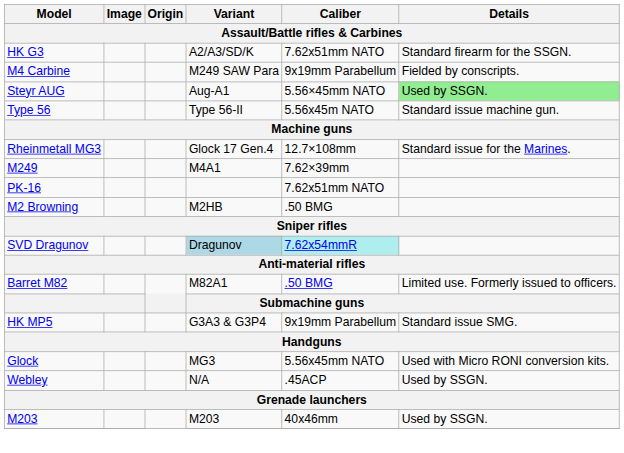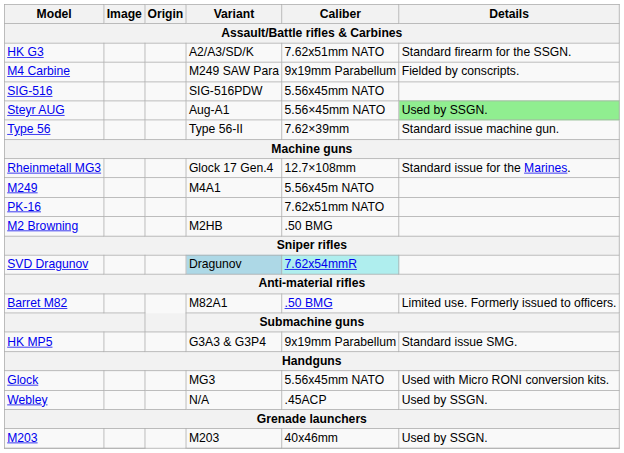 <table class="wikitable">
 <tr>
 <th>Model</th>
 <th>Image</th>
 <th>Origin</th>
 <th>Variant</th>
 <th>Caliber</th>
 <th>Details</th>
 </tr>
 <tr>
 <th colspan="6">Assault/Battle rifles & Carbines</th>
 </tr>
 <tr>
 <td><a href='#'>HK G3</a></td>
 <td></td>
 <td><br></td>
 <td>A2/A3/SD/K</td>
 <td>7.62x51mm NATO</td>
 <td>Standard firearm for the SSGN.</td>
 </tr>
 <tr>
 <td><a href='#'>M4 Carbine</a></td>
 <td></td>
 <td></td>
 <td>M249 SAW Para</td>
 <td>9x19mm Parabellum</td>
 <td>Fielded by conscripts.</td>
 </tr>
 <tr>
+<td><a href='#'>SIG-516</a></td>
+<td></td>
+<td><br></td>
+<td>SIG-516PDW</td>
+<td>5.56x45mm NATO</td>
+<td></td>
+</tr>
+<tr>
 <td><a href='#'>Steyr AUG</a></td>
 <td></td>
 <td></td>
 <td>Aug-A1</td>
 <td>5.56×45mm NATO</td>
 <td style="background: lightgreen;">Used by SSGN. </td>
 </tr>
 <tr>
 <td><a href='#'>Type 56</a></td>
 <td></td>
 <td></td>
 <td>Type 56-II</td>
-<td>5.56x45m NATO</td>
+<td>7.62×39mm</td>
 <td>Standard issue machine gun.</td>
 </tr>
 <tr>
 <th colspan="6">Machine guns</th>
 </tr>
 <tr>
 <td><a href='#'>Rheinmetall MG3</a></td>
 <td></td>
 <td><br></td>
 <td>Glock 17 Gen.4</td>
 <td>12.7×108mm</td>
 <td>Standard issue for the <a href='#'>Marines</a>.</td>
 </tr>
 <tr>
 <td><a href='#'>M249</a></td>
 <td></td>
 <td><br></td>
 <td>M4A1</td>
-<td>7.62×39mm</td>
+<td>5.56x45m NATO</td>
 <td></td>
 </tr>
 <tr>
 <td><a href='#'>PK-16</a></td>
 <td></td>
 <td></td>
 <td></td>
 <td>7.62x51mm NATO</td>
 <td></td>
 </tr>
 <tr>
 <td><a href='#'>M2 Browning</a></td>
 <td></td>
 <td></td>
 <td>M2HB</td>
 <td>.50 BMG</td>
 <td></td>
 </tr>
 <tr>
 <th colspan="6">Sniper rifles</th>
 </tr>
 <tr>
 <td><a href='#'>SVD Dragunov</a></td>
 <td></td>
 <td></td>
 <td style="background: lightblue;">Dragunov</td>
 <td style="background: paleturquoise;"><a href='#'>7.62x54mmR</a></td>
 <td></td>
 </tr>
 <tr>
 <th colspan="6">Anti-material rifles</th>
 </tr>
 <tr>
 <td><a href='#'>Barret M82</a></td>
 <td></td>
 <td rowspan="2"></td>
 <td>M82A1</td>
 <td><a href='#'>.50 BMG</a></td>
 <td>Limited use. Formerly issued to officers. </td>
 </tr>
 <tr>
 <th colspan="6">Submachine guns</th>
 </tr>
 <tr>
 <td><a href='#'>HK MP5</a></td>
 <td></td>
 <td><br></td>
 <td>G3A3 & G3P4</td>
 <td>9x19mm Parabellum</td>
 <td>Standard issue SMG.</td>
 </tr>
 <tr>
 <th colspan="6">Handguns</th>
 </tr>
 <tr>
 <td><a href='#'>Glock</a></td>
 <td></td>
 <td></td>
 <td>MG3</td>
 <td>5.56x45mm NATO</td>
 <td>Used with Micro RONI conversion kits. </td>
 </tr>
 <tr>
 <td><a href='#'>Webley</a></td>
 <td></td>
 <td></td>
 <td>N/A</td>
 <td>.45ACP</td>
 <td>Used by SSGN.</td>
 </tr>
 <tr>
 <th colspan="6">Grenade launchers</th>
 </tr>
 <tr>
 <td><a href='#'>M203</a></td>
 <td></td>
 <td rowspan="2"></td>
 <td>M203</td>
 <td>40x46mm</td>
 <td>Used by SSGN.</td>
 </tr>
 <tr>
 </tr>
 </table>
